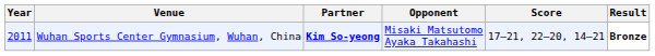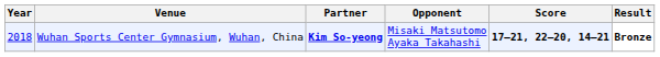 <table class="sortable wikitable" style="font-size: 90%;">
 <tr>
 <th>Year</th>
 <th>Venue</th>
 <th>Partner</th>
 <th>Opponent</th>
 <th>Score</th>
 <th>Result</th>
 </tr>
 <tr style="background:#ECF2FF">
-<td align="center"><a href='#'>2011</a></td>
+<td align="center"><a href='#'>2018</a></td>
 <td align="left"><a href='#'>Wuhan Sports Center Gymnasium</a>, <a href='#'>Wuhan</a>, China</td>
 <td align="left"><strong> <a href='#'>Kim So-yeong</a></strong></td>
 <td align="left"> <a href='#'>Misaki Matsutomo</a><br> <a href='#'>Ayaka Takahashi</a></td>
-<td align="left">17–21, 22–20, 14–21</td>
+<td align="left"><strong>17–21, 22–20, 14–21</strong></td>
 <td style="text-align:left; background:white"> <strong>Bronze</strong></td>
 </tr>
 </table>
